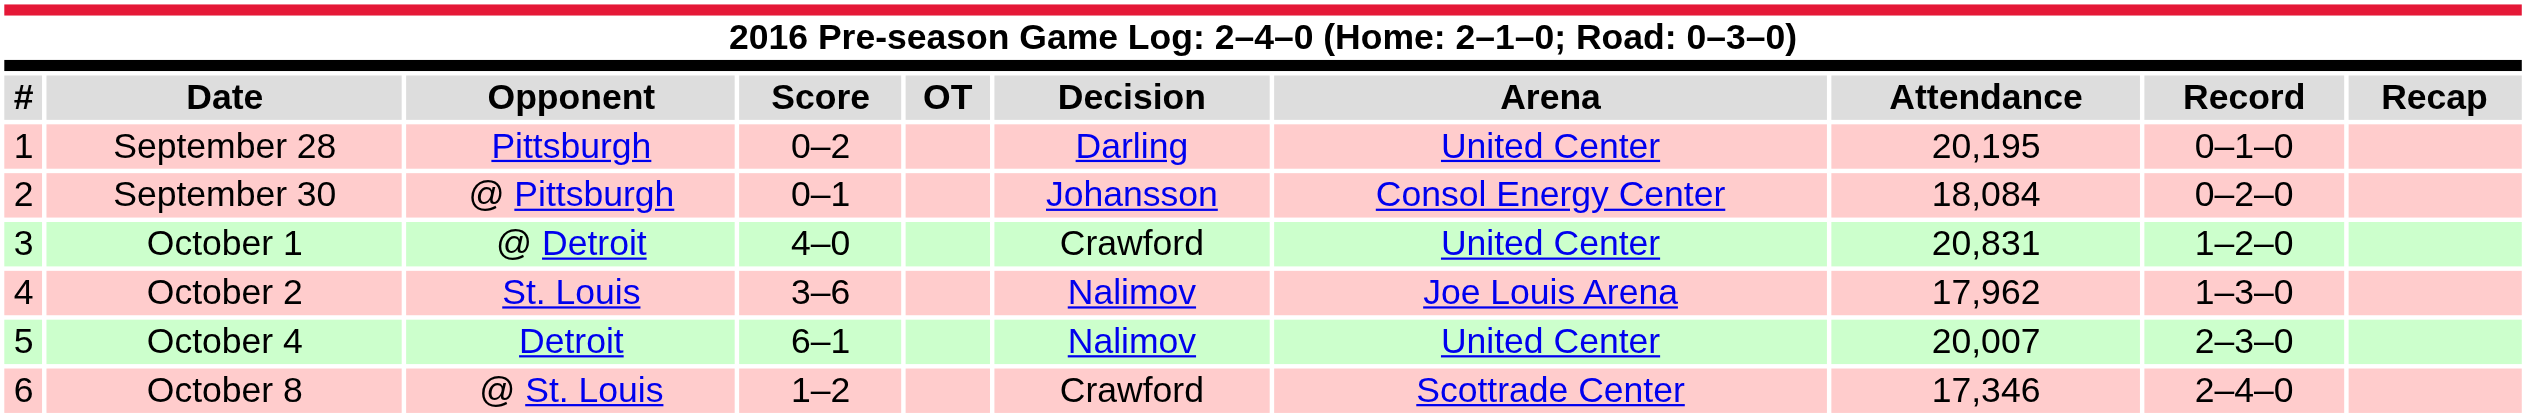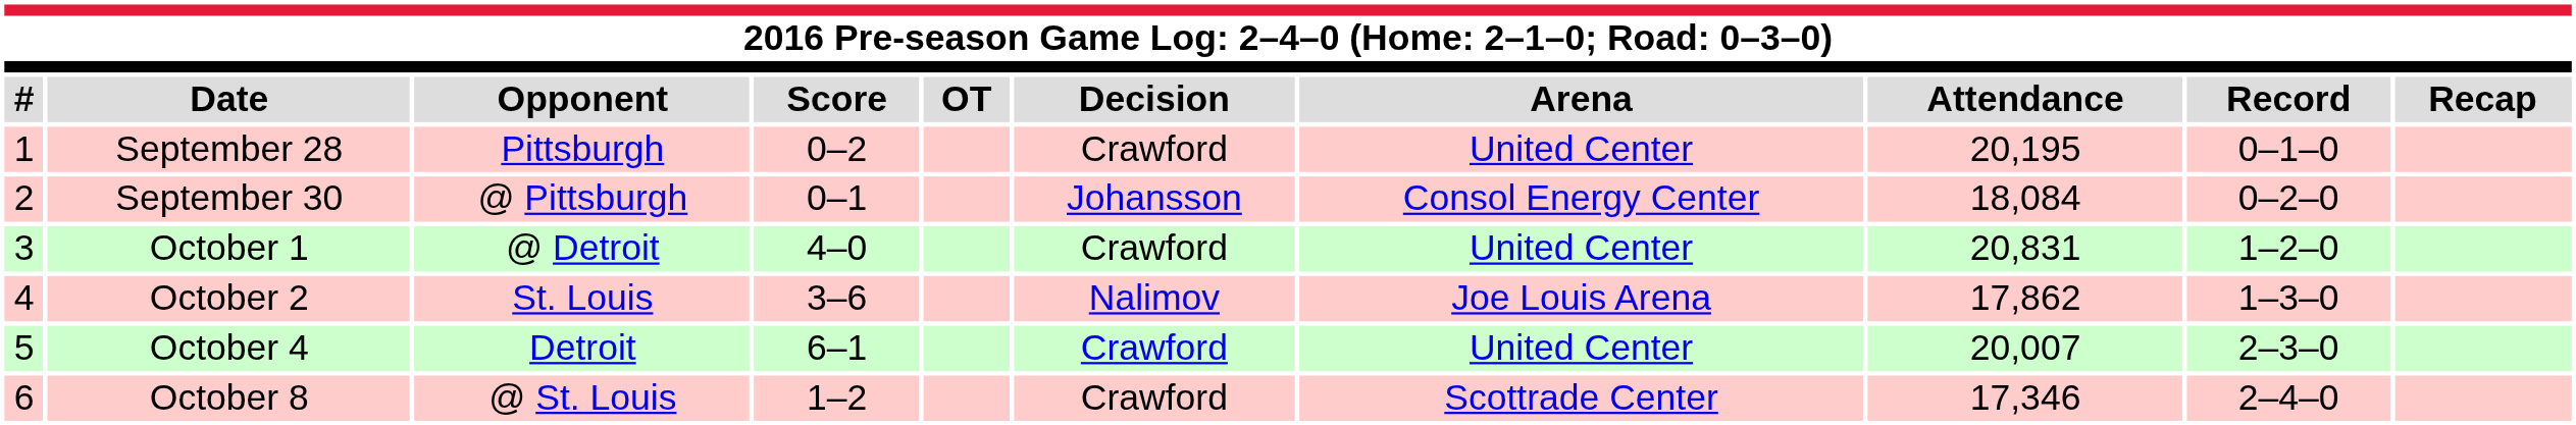 <table class="toccolours collapsible collapsed" style="width:90%; clear:both; margin:1.5em auto; text-align:center;">
 <tr>
 <th colspan=11 style="background:#fff; border-top:#E51837 5px solid; border-bottom:#000000 5px solid;">2016 Pre-season Game Log: 2–4–0 (Home: 2–1–0; Road: 0–3–0)</th>
 </tr>
 <tr style="background:#ddd;">
 <th>#</th>
 <th>Date</th>
 <th>Opponent</th>
 <th>Score</th>
 <th>OT</th>
 <th>Decision</th>
 <th>Arena</th>
 <th>Attendance</th>
 <th>Record</th>
 <th>Recap</th>
 </tr>
 <tr style="background:#fcc;">
 <td>1</td>
 <td>September 28</td>
 <td><a href='#'>Pittsburgh</a></td>
 <td>0–2</td>
 <td></td>
-<td><a href='#'>Darling</a></td>
+<td>Crawford</td>
 <td><a href='#'>United Center</a></td>
 <td>20,195</td>
 <td>0–1–0</td>
 <td></td>
 </tr>
 <tr style="background:#fcc;">
 <td>2</td>
 <td>September 30</td>
 <td>@ <a href='#'>Pittsburgh</a></td>
 <td>0–1</td>
 <td></td>
 <td><a href='#'>Johansson</a></td>
 <td><a href='#'>Consol Energy Center</a></td>
 <td>18,084</td>
 <td>0–2–0</td>
 <td></td>
 </tr>
 <tr style="background:#cfc;">
 <td>3</td>
 <td>October 1</td>
 <td>@ <a href='#'>Detroit</a></td>
 <td>4–0</td>
 <td></td>
 <td>Crawford</td>
 <td><a href='#'>United Center</a></td>
 <td>20,831</td>
 <td>1–2–0</td>
 <td></td>
 </tr>
 <tr style="background:#fcc;">
 <td>4</td>
 <td>October 2</td>
 <td><a href='#'>St. Louis</a></td>
 <td>3–6</td>
 <td></td>
 <td><a href='#'>Nalimov</a></td>
 <td><a href='#'>Joe Louis Arena</a></td>
-<td>17,962</td>
+<td>17,862</td>
 <td>1–3–0</td>
 <td></td>
 </tr>
 <tr style="background:#cfc;">
 <td>5</td>
 <td>October 4</td>
 <td><a href='#'>Detroit</a></td>
 <td>6–1</td>
 <td></td>
-<td><a href='#'>Nalimov</a></td>
+<td><a href='#'>Crawford</a></td>
 <td><a href='#'>United Center</a></td>
 <td>20,007</td>
 <td>2–3–0</td>
 <td></td>
 </tr>
 <tr style="background:#fcc;">
 <td>6</td>
 <td>October 8</td>
 <td>@ <a href='#'>St. Louis</a></td>
 <td>1–2</td>
 <td></td>
 <td>Crawford</td>
 <td><a href='#'>Scottrade Center</a></td>
 <td>17,346</td>
 <td>2–4–0</td>
 <td></td>
 </tr>
 </table>
